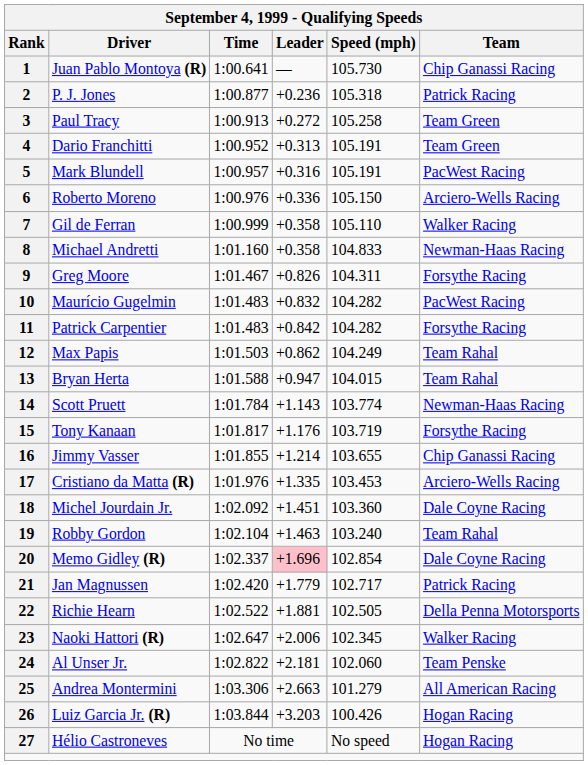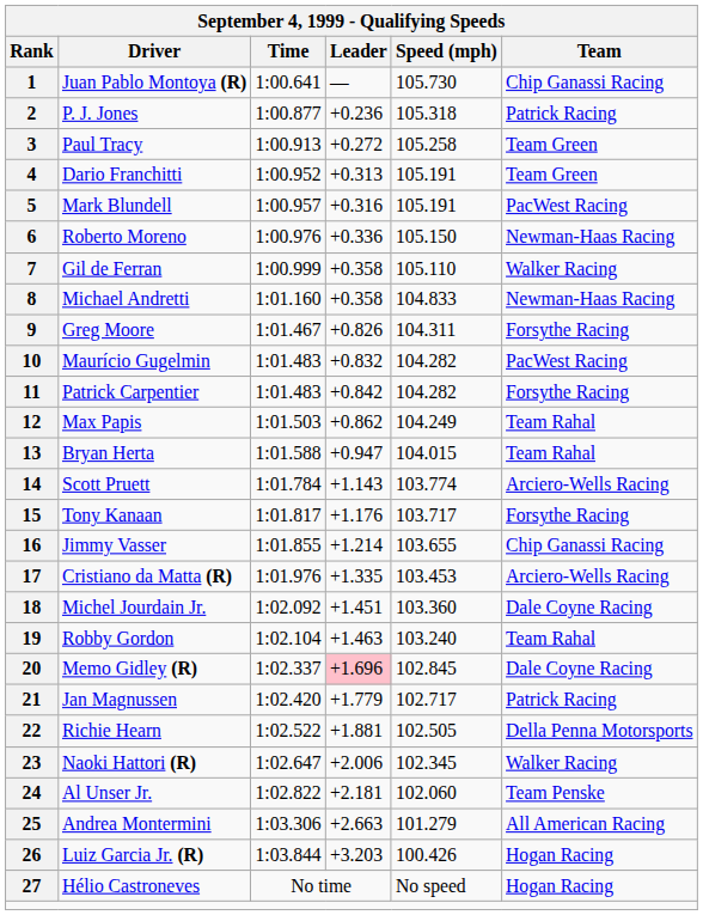 <table class="wikitable" style="font-size:95%;">
 <tr>
 <th colspan=6>September 4, 1999 - Qualifying Speeds</th>
 </tr>
 <tr>
 <th>Rank</th>
 <th>Driver</th>
 <th>Time</th>
 <th>Leader</th>
 <th>Speed (mph)</th>
 <th>Team</th>
 </tr>
 <tr>
 <th>1</th>
 <td> <a href='#'>Juan Pablo Montoya</a> <strong>(R)</strong></td>
 <td>1:00.641</td>
 <td>—</td>
 <td>105.730</td>
 <td><a href='#'>Chip Ganassi Racing</a></td>
 </tr>
 <tr>
 <th>2</th>
 <td> <a href='#'>P. J. Jones</a></td>
 <td>1:00.877</td>
 <td>+0.236</td>
 <td>105.318</td>
 <td><a href='#'>Patrick Racing</a></td>
 </tr>
 <tr>
 <th>3</th>
 <td> <a href='#'>Paul Tracy</a></td>
 <td>1:00.913</td>
 <td>+0.272</td>
 <td>105.258</td>
 <td><a href='#'>Team Green</a></td>
 </tr>
 <tr>
 <th>4</th>
 <td> <a href='#'>Dario Franchitti</a></td>
 <td>1:00.952</td>
 <td>+0.313</td>
 <td>105.191</td>
 <td><a href='#'>Team Green</a></td>
 </tr>
 <tr>
 <th>5</th>
 <td> <a href='#'>Mark Blundell</a></td>
 <td>1:00.957</td>
 <td>+0.316</td>
 <td>105.191</td>
 <td><a href='#'>PacWest Racing</a></td>
 </tr>
 <tr>
 <th>6</th>
 <td> <a href='#'>Roberto Moreno</a></td>
 <td>1:00.976</td>
 <td>+0.336</td>
 <td>105.150</td>
-<td><a href='#'>Arciero-Wells Racing</a></td>
+<td><a href='#'>Newman-Haas Racing</a></td>
 </tr>
 <tr>
 <th>7</th>
 <td> <a href='#'>Gil de Ferran</a></td>
 <td>1:00.999</td>
 <td>+0.358</td>
 <td>105.110</td>
 <td><a href='#'>Walker Racing</a></td>
 </tr>
 <tr>
 <th>8</th>
 <td> <a href='#'>Michael Andretti</a></td>
 <td>1:01.160</td>
 <td>+0.358</td>
 <td>104.833</td>
 <td><a href='#'>Newman-Haas Racing</a></td>
 </tr>
 <tr>
 <th>9</th>
 <td> <a href='#'>Greg Moore</a></td>
 <td>1:01.467</td>
 <td>+0.826</td>
 <td>104.311</td>
 <td><a href='#'>Forsythe Racing</a></td>
 </tr>
 <tr>
 <th>10</th>
 <td> <a href='#'>Maurício Gugelmin</a></td>
 <td>1:01.483</td>
 <td>+0.832</td>
 <td>104.282</td>
 <td><a href='#'>PacWest Racing</a></td>
 </tr>
 <tr>
 <th>11</th>
 <td> <a href='#'>Patrick Carpentier</a></td>
 <td>1:01.483</td>
 <td>+0.842</td>
 <td>104.282</td>
 <td><a href='#'>Forsythe Racing</a></td>
 </tr>
 <tr>
 <th>12</th>
 <td> <a href='#'>Max Papis</a></td>
 <td>1:01.503</td>
 <td>+0.862</td>
 <td>104.249</td>
 <td><a href='#'>Team Rahal</a></td>
 </tr>
 <tr>
 <th>13</th>
 <td> <a href='#'>Bryan Herta</a></td>
 <td>1:01.588</td>
 <td>+0.947</td>
 <td>104.015</td>
 <td><a href='#'>Team Rahal</a></td>
 </tr>
 <tr>
 <th>14</th>
 <td> <a href='#'>Scott Pruett</a></td>
 <td>1:01.784</td>
 <td>+1.143</td>
 <td>103.774</td>
-<td><a href='#'>Newman-Haas Racing</a></td>
+<td><a href='#'>Arciero-Wells Racing</a></td>
 </tr>
 <tr>
 <th>15</th>
 <td> <a href='#'>Tony Kanaan</a></td>
 <td>1:01.817</td>
 <td>+1.176</td>
-<td>103.719</td>
+<td>103.717</td>
 <td><a href='#'>Forsythe Racing</a></td>
 </tr>
 <tr>
 <th>16</th>
 <td> <a href='#'>Jimmy Vasser</a></td>
 <td>1:01.855</td>
 <td>+1.214</td>
 <td>103.655</td>
 <td><a href='#'>Chip Ganassi Racing</a></td>
 </tr>
 <tr>
 <th>17</th>
 <td> <a href='#'>Cristiano da Matta</a> <strong>(R)</strong></td>
 <td>1:01.976</td>
 <td>+1.335</td>
 <td>103.453</td>
 <td><a href='#'>Arciero-Wells Racing</a></td>
 </tr>
 <tr>
 <th>18</th>
 <td> <a href='#'>Michel Jourdain Jr.</a></td>
 <td>1:02.092</td>
 <td>+1.451</td>
 <td>103.360</td>
 <td><a href='#'>Dale Coyne Racing</a></td>
 </tr>
 <tr>
 <th>19</th>
 <td> <a href='#'>Robby Gordon</a></td>
 <td>1:02.104</td>
 <td>+1.463</td>
 <td>103.240</td>
 <td><a href='#'>Team Rahal</a></td>
 </tr>
 <tr>
 <th>20</th>
 <td> <a href='#'>Memo Gidley</a> <strong>(R)</strong></td>
 <td>1:02.337</td>
 <td style="background: pink;">+1.696</td>
-<td>102.854</td>
+<td>102.845</td>
 <td><a href='#'>Dale Coyne Racing</a></td>
 </tr>
 <tr>
 <th>21</th>
 <td> <a href='#'>Jan Magnussen</a></td>
 <td>1:02.420</td>
 <td>+1.779</td>
 <td>102.717</td>
 <td><a href='#'>Patrick Racing</a></td>
 </tr>
 <tr>
 <th>22</th>
 <td> <a href='#'>Richie Hearn</a></td>
 <td>1:02.522</td>
 <td>+1.881</td>
 <td>102.505</td>
 <td><a href='#'>Della Penna Motorsports</a></td>
 </tr>
 <tr>
 <th>23</th>
 <td> <a href='#'>Naoki Hattori</a> <strong>(R)</strong></td>
 <td>1:02.647</td>
 <td>+2.006</td>
 <td>102.345</td>
 <td><a href='#'>Walker Racing</a></td>
 </tr>
 <tr>
 <th>24</th>
 <td> <a href='#'>Al Unser Jr.</a></td>
 <td>1:02.822</td>
 <td>+2.181</td>
 <td>102.060</td>
 <td><a href='#'>Team Penske</a></td>
 </tr>
 <tr>
 <th>25</th>
 <td> <a href='#'>Andrea Montermini</a></td>
 <td>1:03.306</td>
 <td>+2.663</td>
 <td>101.279</td>
 <td><a href='#'>All American Racing</a></td>
 </tr>
 <tr>
 <th>26</th>
 <td> <a href='#'>Luiz Garcia Jr.</a> <strong>(R)</strong></td>
 <td>1:03.844</td>
 <td>+3.203</td>
 <td>100.426</td>
 <td><a href='#'>Hogan Racing</a></td>
 </tr>
 <tr>
 <th>27</th>
 <td> <a href='#'>Hélio Castroneves</a></td>
 <td colspan=2 align=center>No time</td>
 <td>No speed</td>
 <td><a href='#'>Hogan Racing</a></td>
 </tr>
 <tr>
 <td colspan=6></td>
 </tr>
 </table>
